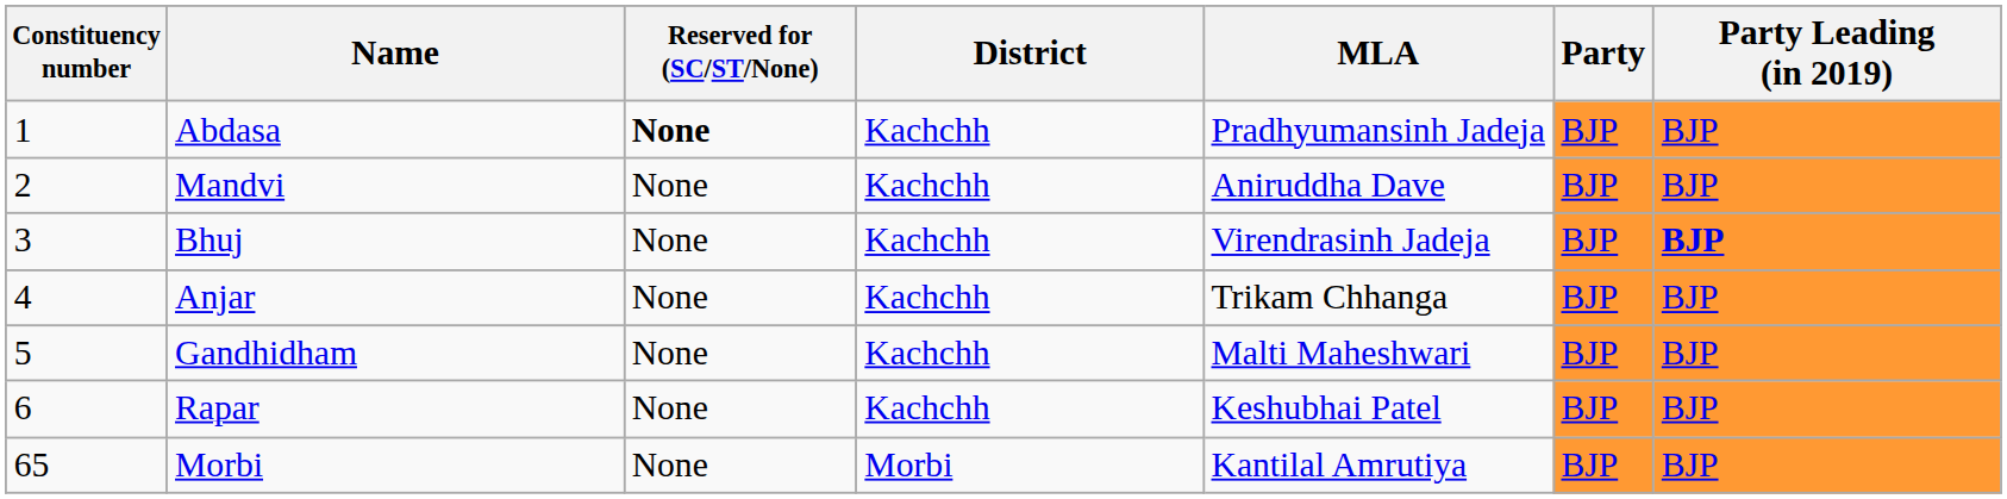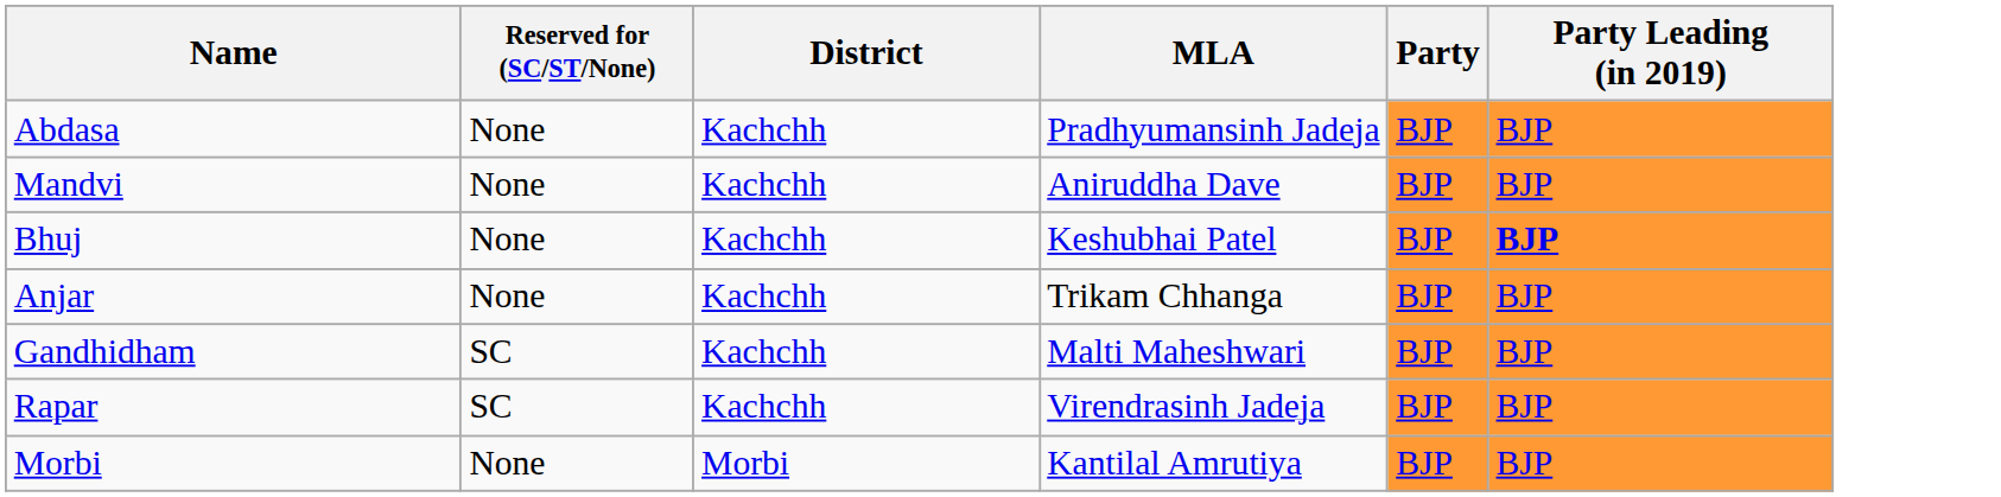 <table class="wikitable sortable">
 <tr>
-<th width="50px" style="font-size:75%">Constituency number</th>
 <th width="200px">Name</th>
 <th width="100px" style="font-size:75%">Reserved for (<a href='#'>SC</a>/<a href='#'>ST</a>/None)</th>
 <th width="150px">District</th>
 <th>MLA</th>
 <th>Party</th>
 <th width="150px">Party Leading<br>(in 2019)</th>
 </tr>
 <tr>
-<td>1</td>
 <td><a href='#'>Abdasa</a></td>
-<td><strong>None</strong></td>
+<td>None</td>
 <td><a href='#'>Kachchh</a></td>
 <td><a href='#'>Pradhyumansinh Jadeja</a></td>
 <td bgcolor=#FF9933><a href='#'>BJP</a></td>
 <td bgcolor=#FF9933><a href='#'>BJP</a></td>
 </tr>
 <tr>
-<td>2</td>
 <td><a href='#'>Mandvi</a></td>
 <td>None</td>
 <td><a href='#'>Kachchh</a></td>
 <td><a href='#'>Aniruddha Dave</a></td>
 <td bgcolor=#FF9933><a href='#'>BJP</a></td>
 <td bgcolor=#FF9933><a href='#'>BJP</a></td>
 </tr>
 <tr>
-<td>3</td>
 <td><a href='#'>Bhuj</a></td>
 <td>None</td>
 <td><a href='#'>Kachchh</a></td>
-<td><a href='#'>Virendrasinh Jadeja</a></td>
+<td><a href='#'>Keshubhai Patel</a></td>
 <td bgcolor=#FF9933><a href='#'>BJP</a></td>
 <td bgcolor=#FF9933><strong><a href='#'>BJP</a></strong></td>
 </tr>
 <tr>
-<td>4</td>
 <td><a href='#'>Anjar</a></td>
 <td>None</td>
 <td><a href='#'>Kachchh</a></td>
 <td>Trikam Chhanga</td>
 <td bgcolor=#FF9933><a href='#'>BJP</a></td>
 <td bgcolor=#FF9933><a href='#'>BJP</a></td>
 </tr>
 <tr>
-<td>5</td>
 <td><a href='#'>Gandhidham</a></td>
-<td>None</td>
+<td>SC</td>
 <td><a href='#'>Kachchh</a></td>
 <td><a href='#'>Malti Maheshwari</a></td>
 <td bgcolor=#FF9933><a href='#'>BJP</a></td>
 <td bgcolor=#FF9933><a href='#'>BJP</a></td>
 </tr>
 <tr>
-<td>6</td>
 <td><a href='#'>Rapar</a></td>
-<td>None</td>
+<td>SC</td>
 <td><a href='#'>Kachchh</a></td>
-<td><a href='#'>Keshubhai Patel</a></td>
+<td><a href='#'>Virendrasinh Jadeja</a></td>
 <td bgcolor=#FF9933><a href='#'>BJP</a></td>
 <td bgcolor=#FF9933><a href='#'>BJP</a></td>
 </tr>
 <tr>
-<td>65</td>
 <td><a href='#'>Morbi</a></td>
 <td>None</td>
 <td><a href='#'>Morbi</a></td>
 <td><a href='#'>Kantilal Amrutiya</a></td>
 <td bgcolor=#FF9933><a href='#'>BJP</a></td>
 <td bgcolor=#FF9933><a href='#'>BJP</a></td>
 </tr>
 </table>
